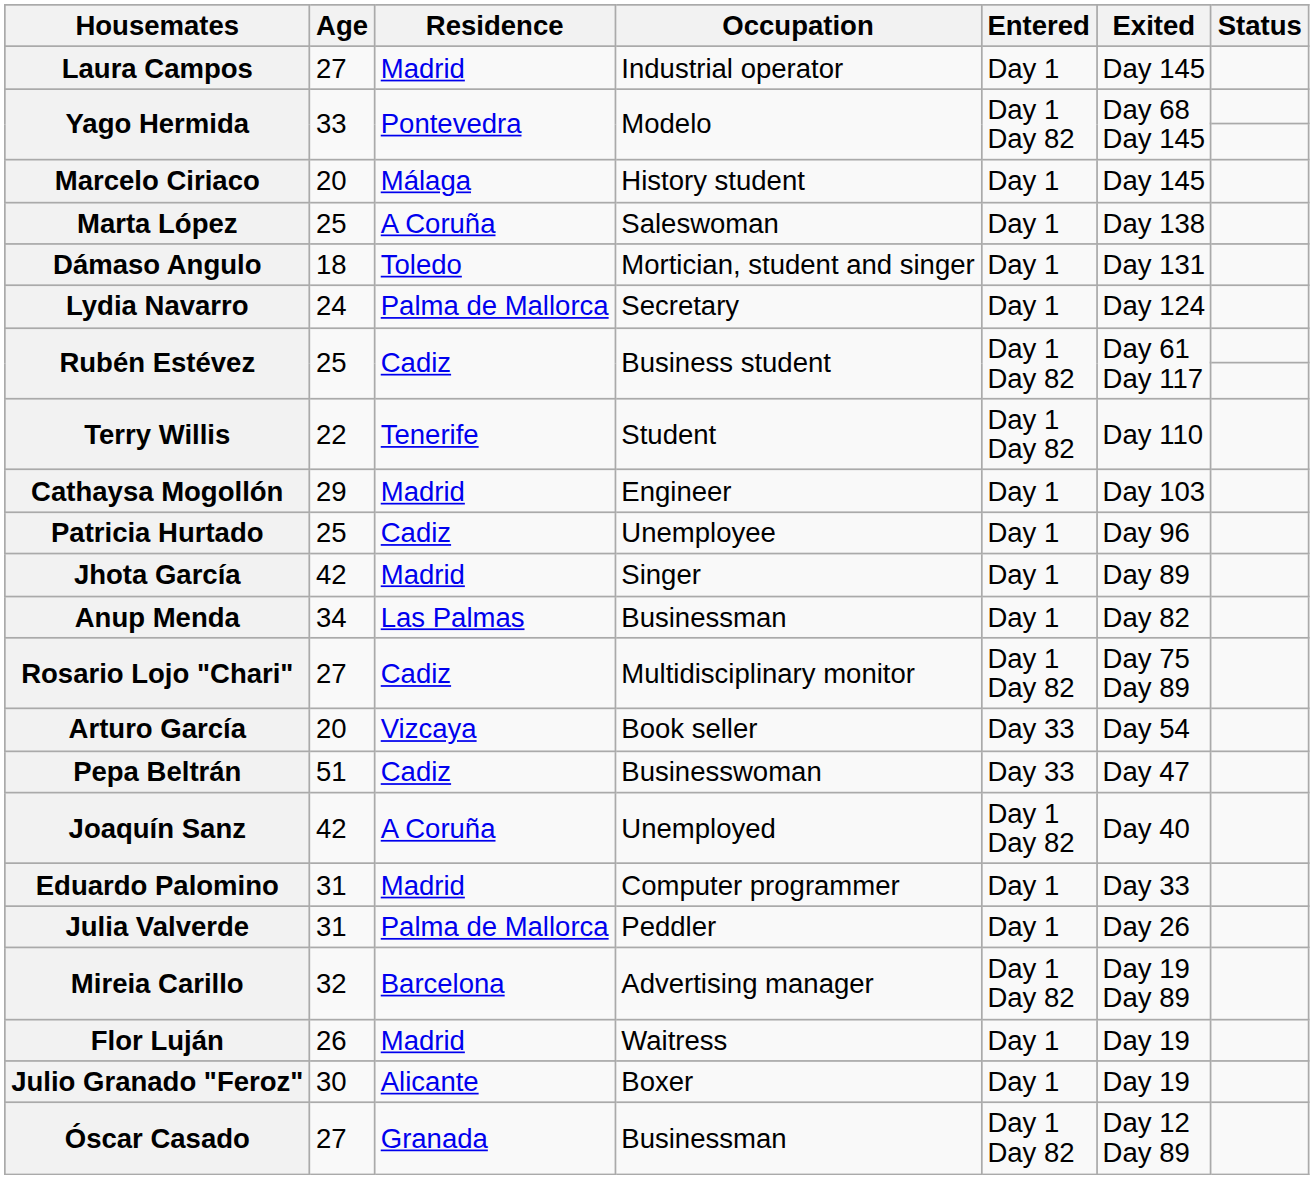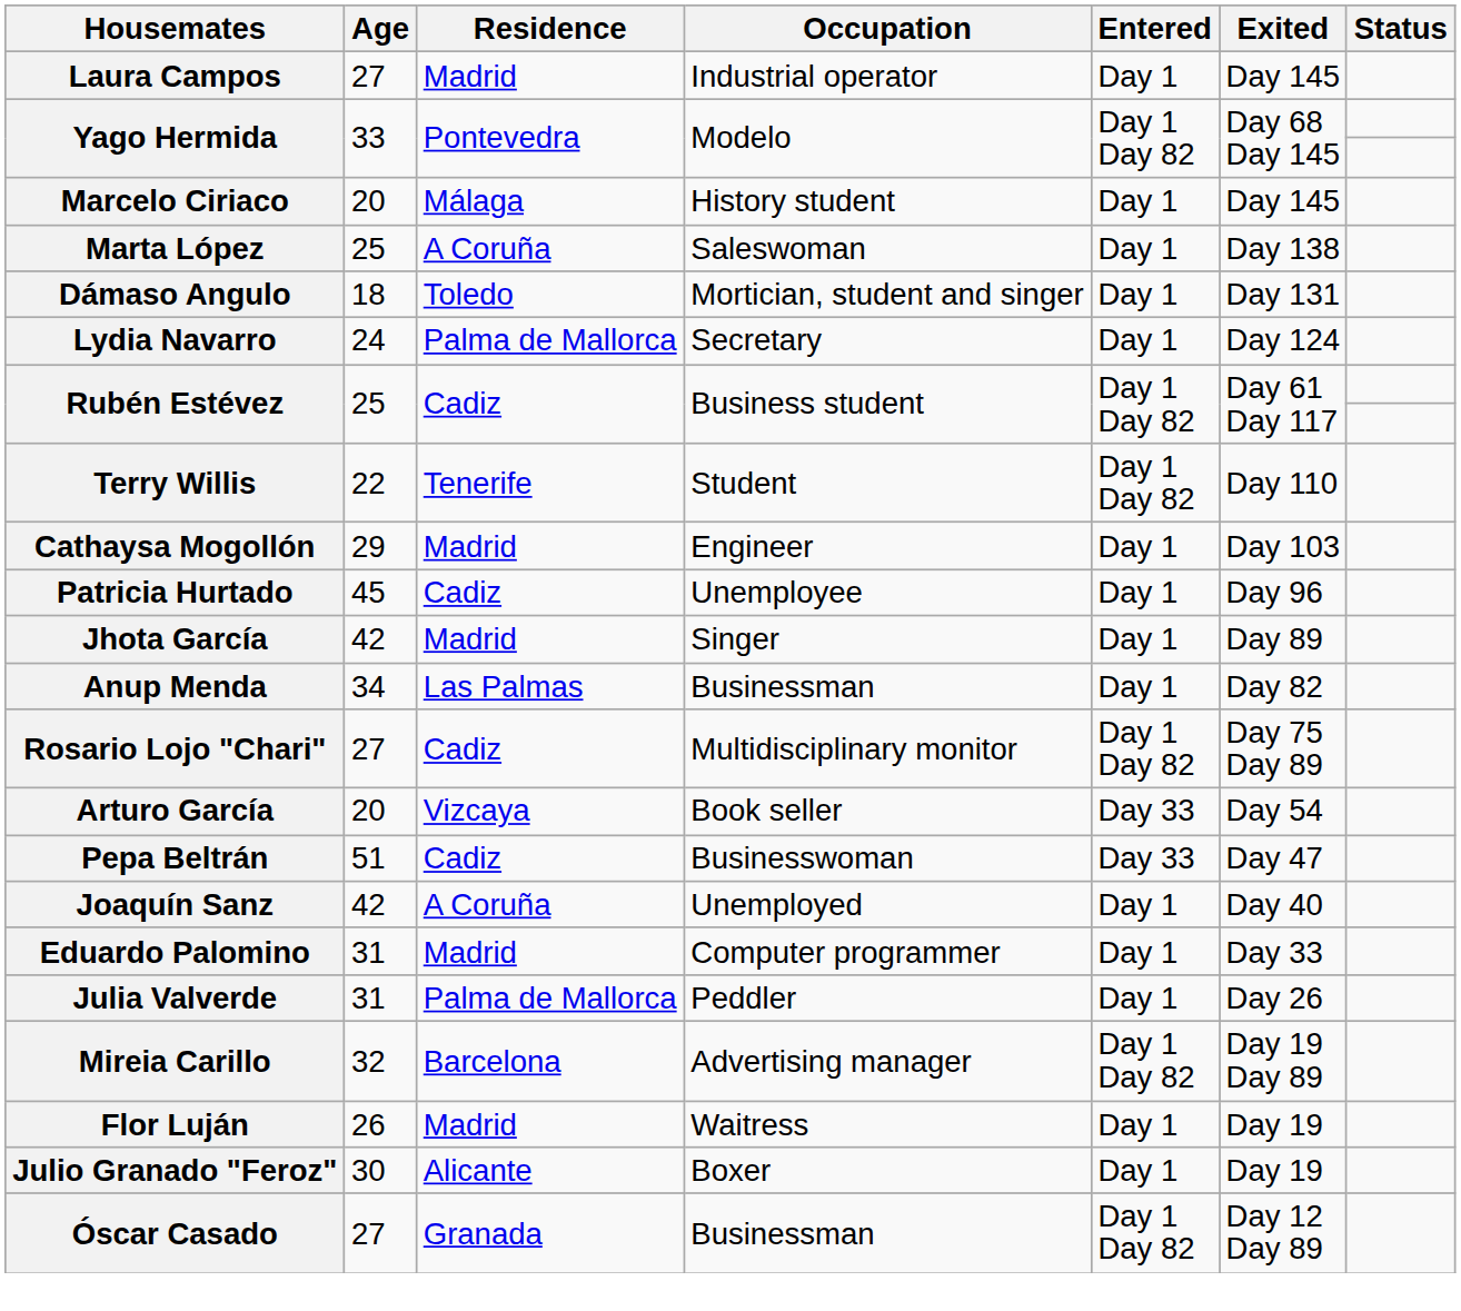 <table class="wikitable sortable" style="text-align:left; line-height:17px; width:auto;">
 <tr>
 <th>Housemates</th>
 <th>Age</th>
 <th>Residence</th>
 <th>Occupation</th>
 <th>Entered</th>
 <th>Exited</th>
 <th>Status</th>
 </tr>
 <tr>
 <th>Laura Campos</th>
 <td>27</td>
 <td><a href='#'>Madrid</a></td>
 <td>Industrial operator</td>
 <td>Day 1</td>
 <td>Day 145</td>
 <td></td>
 </tr>
 <tr>
 <th rowspan=2>Yago Hermida</th>
 <td rowspan=2>33</td>
 <td rowspan=2><a href='#'>Pontevedra</a></td>
 <td rowspan=2>Modelo</td>
 <td rowspan=2>Day 1<br>Day 82</td>
 <td rowspan=2>Day 68<br>Day 145</td>
 <td></td>
 </tr>
 <tr>
 <td></td>
 </tr>
 <tr>
 <th>Marcelo Ciriaco</th>
 <td>20</td>
 <td><a href='#'>Málaga</a></td>
 <td>History student</td>
 <td>Day 1</td>
 <td>Day 145</td>
 <td></td>
 </tr>
 <tr>
 <th>Marta López</th>
 <td>25</td>
 <td><a href='#'>A Coruña</a></td>
 <td>Saleswoman</td>
 <td>Day 1</td>
 <td>Day 138</td>
 <td></td>
 </tr>
 <tr>
 <th>Dámaso Angulo</th>
 <td>18</td>
 <td><a href='#'>Toledo</a></td>
 <td>Mortician, student and singer</td>
 <td>Day 1</td>
 <td>Day 131</td>
 <td></td>
 </tr>
 <tr>
 <th>Lydia Navarro</th>
 <td>24</td>
 <td><a href='#'>Palma de Mallorca</a></td>
 <td>Secretary</td>
 <td>Day 1</td>
 <td>Day 124</td>
 <td></td>
 </tr>
 <tr>
 <th rowspan=2>Rubén Estévez</th>
 <td rowspan=2>25</td>
 <td rowspan=2><a href='#'>Cadiz</a></td>
 <td rowspan=2>Business student</td>
 <td rowspan=2>Day 1<br>Day 82</td>
 <td rowspan=2>Day 61<br>Day 117</td>
 <td></td>
 </tr>
 <tr>
 <td></td>
 </tr>
 <tr>
 <th>Terry Willis</th>
 <td>22</td>
 <td><a href='#'>Tenerife</a></td>
 <td>Student</td>
 <td>Day 1<br>Day 82</td>
 <td>Day 110</td>
 <td></td>
 </tr>
 <tr>
 <th>Cathaysa Mogollón</th>
 <td>29</td>
 <td><a href='#'>Madrid</a></td>
 <td>Engineer</td>
 <td>Day 1</td>
 <td>Day 103</td>
 <td></td>
 </tr>
 <tr>
 <th>Patricia Hurtado</th>
-<td>25</td>
+<td>45</td>
 <td><a href='#'>Cadiz</a></td>
 <td>Unemployee</td>
 <td>Day 1</td>
 <td>Day 96</td>
 <td></td>
 </tr>
 <tr>
 <th>Jhota García</th>
 <td>42</td>
 <td><a href='#'>Madrid</a></td>
 <td>Singer</td>
 <td>Day 1</td>
 <td>Day 89</td>
 <td></td>
 </tr>
 <tr>
 <th>Anup Menda</th>
 <td>34</td>
 <td><a href='#'>Las Palmas</a></td>
 <td>Businessman</td>
 <td>Day 1</td>
 <td>Day 82</td>
 <td></td>
 </tr>
 <tr>
 <th>Rosario Lojo "Chari"</th>
 <td>27</td>
 <td><a href='#'>Cadiz</a></td>
 <td>Multidisciplinary monitor</td>
 <td>Day 1<br>Day 82</td>
 <td>Day 75<br>Day 89</td>
 <td></td>
 </tr>
 <tr>
 <th>Arturo García</th>
 <td>20</td>
 <td><a href='#'>Vizcaya</a></td>
 <td>Book seller</td>
 <td>Day 33</td>
 <td>Day 54</td>
 <td></td>
 </tr>
 <tr>
 <th>Pepa Beltrán</th>
 <td>51</td>
 <td><a href='#'>Cadiz</a></td>
 <td>Businesswoman</td>
 <td>Day 33</td>
 <td>Day 47</td>
 <td></td>
 </tr>
 <tr>
 <th>Joaquín Sanz</th>
 <td>42</td>
 <td><a href='#'>A Coruña</a></td>
 <td>Unemployed</td>
-<td>Day 1<br>Day 82</td>
+<td>Day 1</td>
 <td>Day 40</td>
 <td></td>
 </tr>
 <tr>
 <th>Eduardo Palomino</th>
 <td>31</td>
 <td><a href='#'>Madrid</a></td>
 <td>Computer programmer</td>
 <td>Day 1</td>
 <td>Day 33</td>
 <td></td>
 </tr>
 <tr>
 <th>Julia Valverde</th>
 <td>31</td>
 <td><a href='#'>Palma de Mallorca</a></td>
 <td>Peddler</td>
 <td>Day 1</td>
 <td>Day 26</td>
 <td></td>
 </tr>
 <tr>
 <th>Mireia Carillo</th>
 <td>32</td>
 <td><a href='#'>Barcelona</a></td>
 <td>Advertising manager</td>
 <td>Day 1<br>Day 82</td>
 <td>Day 19<br>Day 89</td>
 <td></td>
 </tr>
 <tr>
 <th>Flor Luján</th>
 <td>26</td>
 <td><a href='#'>Madrid</a></td>
 <td>Waitress</td>
 <td>Day 1</td>
 <td>Day 19</td>
 <td></td>
 </tr>
 <tr>
 <th>Julio Granado "Feroz"</th>
 <td>30</td>
 <td><a href='#'>Alicante</a></td>
 <td>Boxer</td>
 <td>Day 1</td>
 <td>Day 19</td>
 <td></td>
 </tr>
 <tr>
 <th>Óscar Casado</th>
 <td>27</td>
 <td><a href='#'>Granada</a></td>
 <td>Businessman</td>
 <td>Day 1<br>Day 82</td>
 <td>Day 12<br>Day 89</td>
 <td></td>
 </tr>
 </table>
